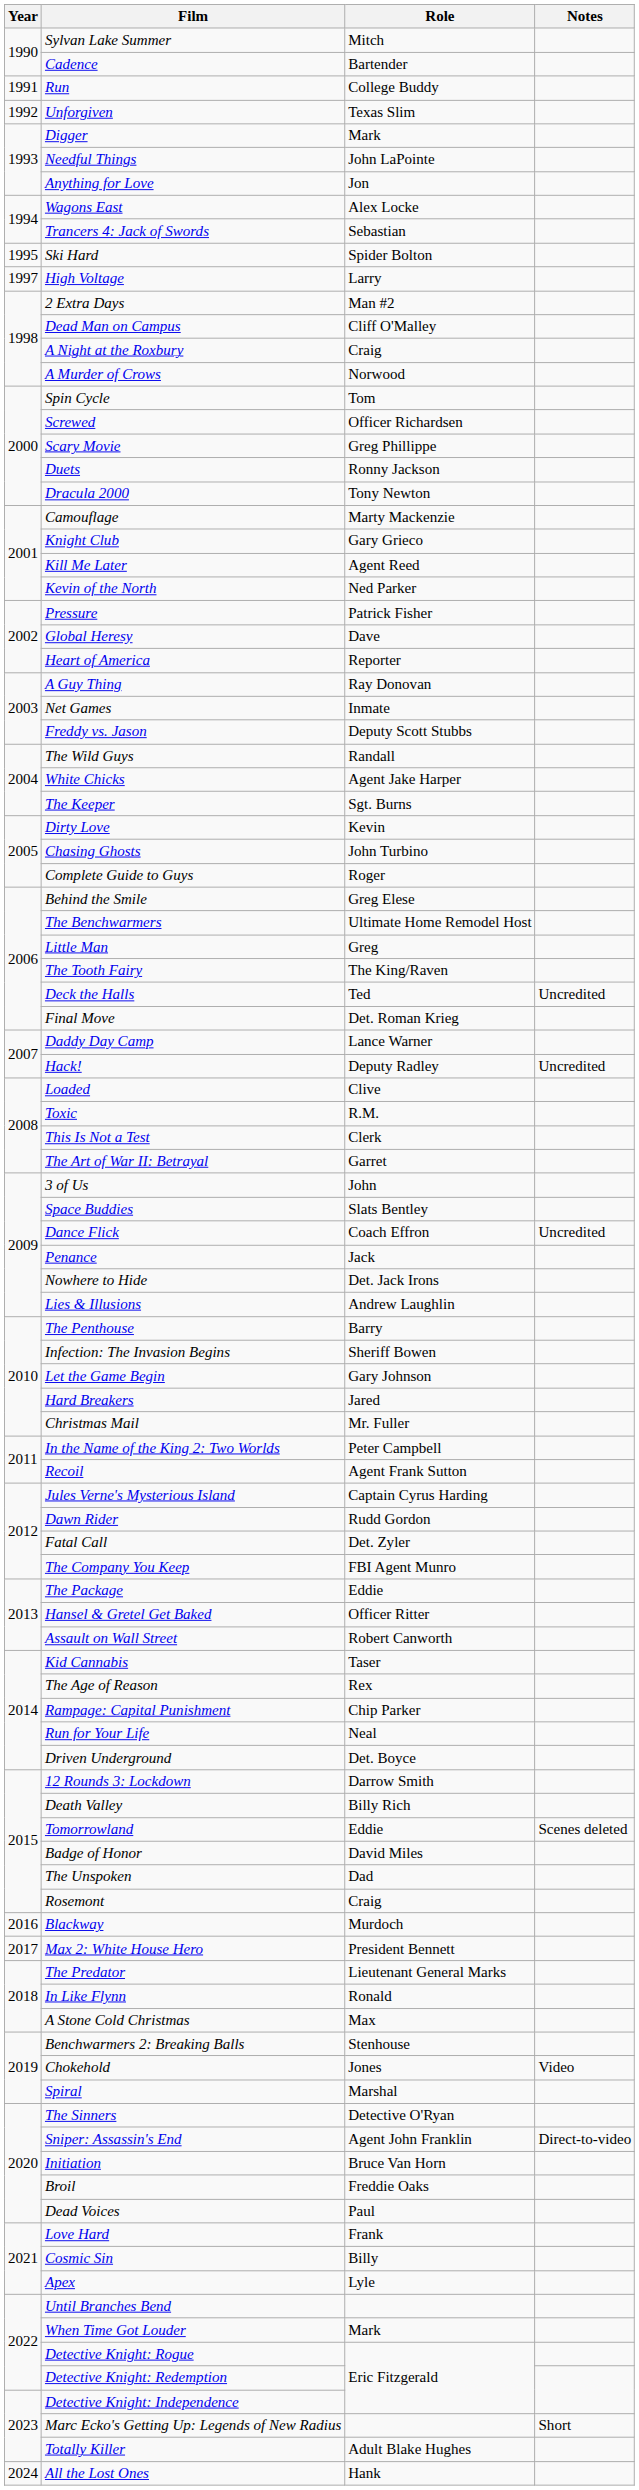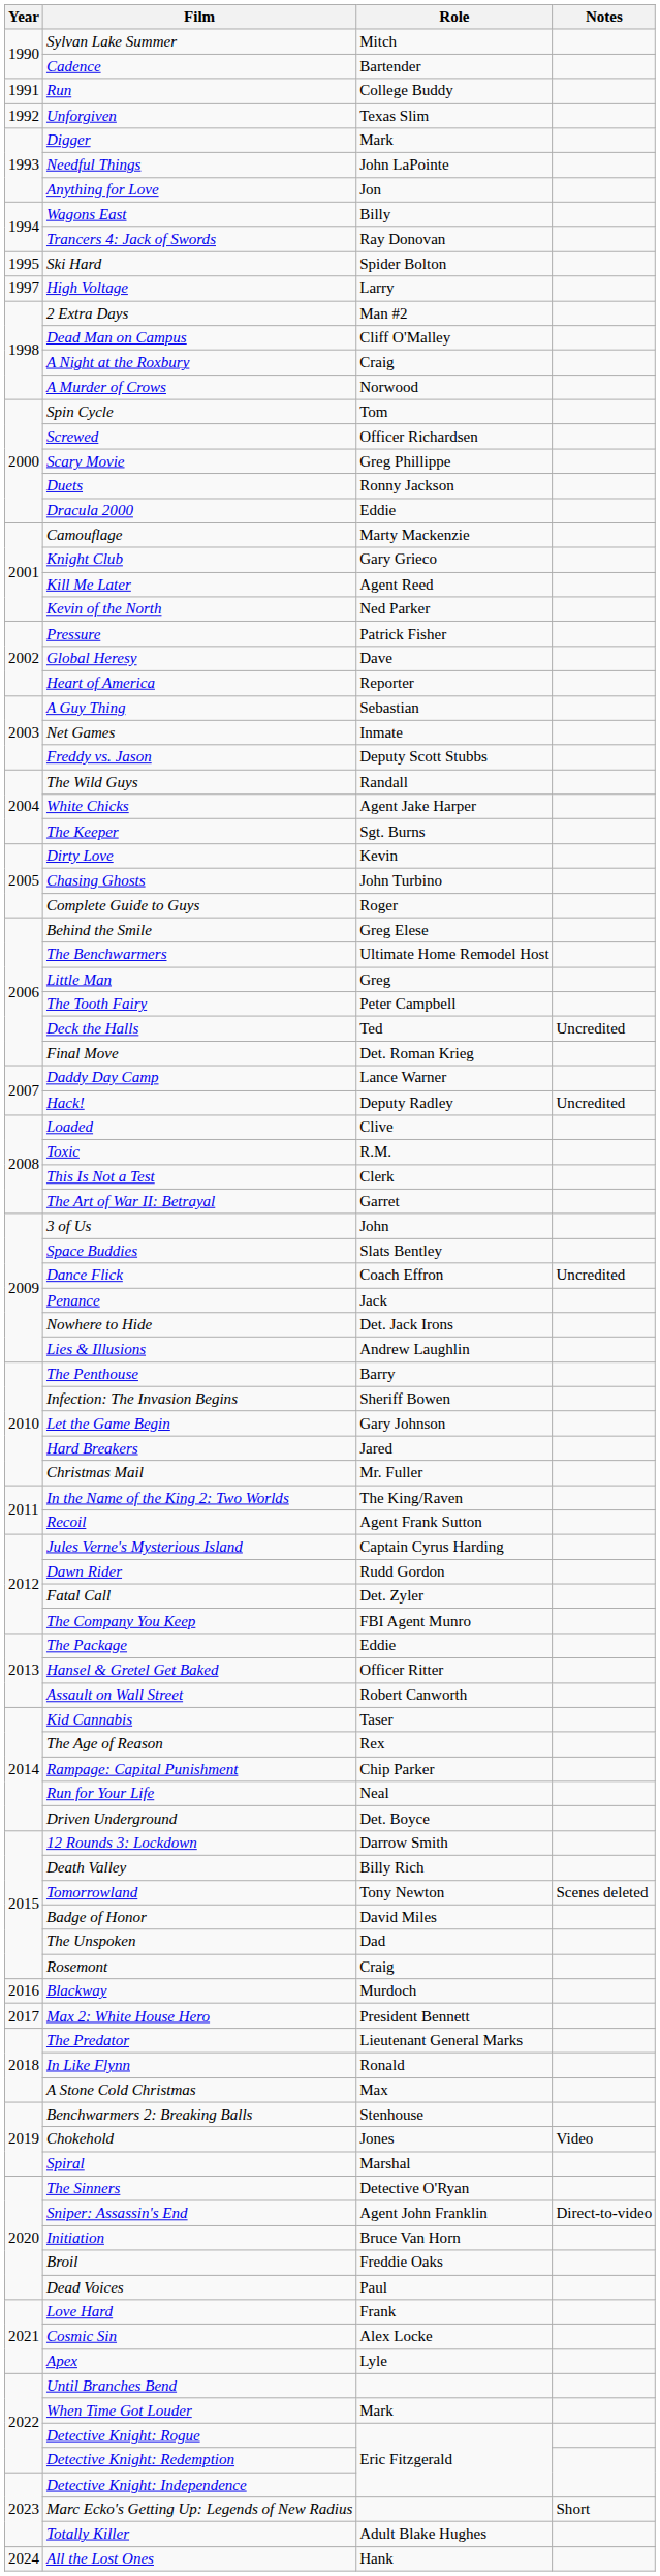 <table class="wikitable sortable">
 <tr>
 <th>Year</th>
 <th>Film</th>
 <th>Role</th>
 <th class="unsortable">Notes</th>
 </tr>
 <tr>
 <td rowspan=2>1990</td>
 <td><em>Sylvan Lake Summer</em></td>
 <td>Mitch</td>
 <td></td>
 </tr>
 <tr>
 <td><em><a href='#'>Cadence</a></em></td>
 <td>Bartender</td>
 <td></td>
 </tr>
 <tr>
 <td>1991</td>
 <td><em><a href='#'>Run</a></em></td>
 <td>College Buddy</td>
 <td></td>
 </tr>
 <tr>
 <td>1992</td>
 <td><em><a href='#'>Unforgiven</a></em></td>
 <td>Texas Slim</td>
 <td></td>
 </tr>
 <tr>
 <td rowspan=3>1993</td>
 <td><em><a href='#'>Digger</a></em></td>
 <td>Mark</td>
 <td></td>
 </tr>
 <tr>
 <td><em><a href='#'>Needful Things</a></em></td>
 <td>John LaPointe</td>
 <td></td>
 </tr>
 <tr>
 <td><em><a href='#'>Anything for Love</a></em></td>
 <td>Jon</td>
 <td></td>
 </tr>
 <tr>
 <td rowspan=2>1994</td>
 <td><em><a href='#'>Wagons East</a></em></td>
-<td>Alex Locke</td>
+<td>Billy</td>
 <td></td>
 </tr>
 <tr>
 <td><em><a href='#'>Trancers 4: Jack of Swords</a></em></td>
-<td>Sebastian</td>
+<td>Ray Donovan</td>
 <td></td>
 </tr>
 <tr>
 <td>1995</td>
 <td><em>Ski Hard</em></td>
 <td>Spider Bolton</td>
 <td></td>
 </tr>
 <tr>
 <td>1997</td>
 <td><em><a href='#'>High Voltage</a></em></td>
 <td>Larry</td>
 <td></td>
 </tr>
 <tr>
 <td rowspan=4>1998</td>
 <td><em>2 Extra Days</em></td>
 <td>Man #2</td>
 <td></td>
 </tr>
 <tr>
 <td><em><a href='#'>Dead Man on Campus</a></em></td>
 <td>Cliff O'Malley</td>
 <td></td>
 </tr>
 <tr>
 <td data-sort-value="Night at the Roxbury, A"><em><a href='#'>A Night at the Roxbury</a></em></td>
 <td>Craig</td>
 <td></td>
 </tr>
 <tr>
 <td data-sort-value="Murder of Crows, A"><em><a href='#'>A Murder of Crows</a></em></td>
 <td>Norwood</td>
 <td></td>
 </tr>
 <tr>
 <td rowspan=5>2000</td>
 <td><em>Spin Cycle</em></td>
 <td>Tom</td>
 <td></td>
 </tr>
 <tr>
 <td><em><a href='#'>Screwed</a></em></td>
 <td>Officer Richardsen</td>
 <td></td>
 </tr>
 <tr>
 <td><em><a href='#'>Scary Movie</a></em></td>
 <td>Greg Phillippe</td>
 <td></td>
 </tr>
 <tr>
 <td><em><a href='#'>Duets</a></em></td>
 <td>Ronny Jackson</td>
 <td></td>
 </tr>
 <tr>
 <td><em><a href='#'>Dracula 2000</a></em></td>
-<td>Tony Newton</td>
+<td>Eddie</td>
 <td></td>
 </tr>
 <tr>
 <td rowspan=4>2001</td>
 <td><em>Camouflage</em></td>
 <td>Marty Mackenzie</td>
 <td></td>
 </tr>
 <tr>
 <td><em><a href='#'>Knight Club</a></em></td>
 <td>Gary Grieco</td>
 <td></td>
 </tr>
 <tr>
 <td><em><a href='#'>Kill Me Later</a></em></td>
 <td>Agent Reed</td>
 <td></td>
 </tr>
 <tr>
 <td><em><a href='#'>Kevin of the North</a></em></td>
 <td>Ned Parker</td>
 <td></td>
 </tr>
 <tr>
 <td rowspan=3>2002</td>
 <td><em><a href='#'>Pressure</a></em></td>
 <td>Patrick Fisher</td>
 <td></td>
 </tr>
 <tr>
 <td><em><a href='#'>Global Heresy</a></em></td>
 <td>Dave</td>
 <td></td>
 </tr>
 <tr>
 <td><em><a href='#'>Heart of America</a></em></td>
 <td>Reporter</td>
 <td></td>
 </tr>
 <tr>
 <td rowspan=3>2003</td>
 <td data-sort-value="Guy Thing, A"><em><a href='#'>A Guy Thing</a></em></td>
-<td>Ray Donovan</td>
+<td>Sebastian</td>
 <td></td>
 </tr>
 <tr>
 <td><em>Net Games</em></td>
 <td>Inmate</td>
 <td></td>
 </tr>
 <tr>
 <td><em><a href='#'>Freddy vs. Jason</a></em></td>
 <td>Deputy Scott Stubbs</td>
 <td></td>
 </tr>
 <tr>
 <td rowspan=3>2004</td>
 <td data-sort-value="Wild Guys, The"><em>The Wild Guys</em></td>
 <td>Randall</td>
 <td></td>
 </tr>
 <tr>
 <td><em><a href='#'>White Chicks</a></em></td>
 <td>Agent Jake Harper</td>
 <td></td>
 </tr>
 <tr>
 <td data-sort-value="Keeper, The"><em><a href='#'>The Keeper</a></em></td>
 <td>Sgt. Burns</td>
 <td></td>
 </tr>
 <tr>
 <td rowspan=3>2005</td>
 <td><em><a href='#'>Dirty Love</a></em></td>
 <td>Kevin</td>
 <td></td>
 </tr>
 <tr>
 <td><em><a href='#'>Chasing Ghosts</a></em></td>
 <td>John Turbino</td>
 <td></td>
 </tr>
 <tr>
 <td><em>Complete Guide to Guys</em></td>
 <td>Roger</td>
 <td></td>
 </tr>
 <tr>
 <td rowspan=6>2006</td>
 <td><em>Behind the Smile</em></td>
 <td>Greg Elese</td>
 <td></td>
 </tr>
 <tr>
 <td data-sort-value="Benchwarmers, The"><em><a href='#'>The Benchwarmers</a></em></td>
 <td>Ultimate Home Remodel Host</td>
 <td></td>
 </tr>
 <tr>
 <td><em><a href='#'>Little Man</a></em></td>
 <td>Greg</td>
 <td></td>
 </tr>
 <tr>
 <td data-sort-value="Tooth Fairy, The"><em><a href='#'>The Tooth Fairy</a></em></td>
-<td>The King/Raven</td>
+<td>Peter Campbell</td>
 <td></td>
 </tr>
 <tr>
 <td><em><a href='#'>Deck the Halls</a></em></td>
 <td>Ted</td>
 <td>Uncredited</td>
 </tr>
 <tr>
 <td><em>Final Move</em></td>
 <td>Det. Roman Krieg</td>
 <td></td>
 </tr>
 <tr>
 <td rowspan=2>2007</td>
 <td><em><a href='#'>Daddy Day Camp</a></em></td>
 <td>Lance Warner</td>
 <td></td>
 </tr>
 <tr>
 <td><em><a href='#'>Hack!</a></em></td>
 <td>Deputy Radley</td>
 <td>Uncredited</td>
 </tr>
 <tr>
 <td rowspan=4>2008</td>
 <td><em><a href='#'>Loaded</a></em></td>
 <td>Clive</td>
 <td></td>
 </tr>
 <tr>
 <td><em><a href='#'>Toxic</a></em></td>
 <td>R.M.</td>
 <td></td>
 </tr>
 <tr>
 <td><em><a href='#'>This Is Not a Test</a></em></td>
 <td>Clerk</td>
 <td></td>
 </tr>
 <tr>
 <td data-sort-value="Art of War II: Betrayal, The"><em><a href='#'>The Art of War II: Betrayal</a></em></td>
 <td>Garret</td>
 <td></td>
 </tr>
 <tr>
 <td rowspan=6>2009</td>
 <td><em>3 of Us</em></td>
 <td>John</td>
 <td></td>
 </tr>
 <tr>
 <td><em><a href='#'>Space Buddies</a></em></td>
 <td>Slats Bentley</td>
 <td></td>
 </tr>
 <tr>
 <td><em><a href='#'>Dance Flick</a></em></td>
 <td>Coach Effron</td>
 <td>Uncredited</td>
 </tr>
 <tr>
 <td><em><a href='#'>Penance</a></em></td>
 <td>Jack</td>
 <td></td>
 </tr>
 <tr>
 <td><em>Nowhere to Hide</em></td>
 <td>Det. Jack Irons</td>
 <td></td>
 </tr>
 <tr>
 <td><em><a href='#'>Lies & Illusions</a></em></td>
 <td>Andrew Laughlin</td>
 <td></td>
 </tr>
 <tr>
 <td rowspan=5>2010</td>
 <td data-sort-value="Penthouse, The"><em><a href='#'>The Penthouse</a></em></td>
 <td>Barry</td>
 <td></td>
 </tr>
 <tr>
 <td><em>Infection: The Invasion Begins</em></td>
 <td>Sheriff Bowen</td>
 <td></td>
 </tr>
 <tr>
 <td><em><a href='#'>Let the Game Begin</a></em></td>
 <td>Gary Johnson</td>
 <td></td>
 </tr>
 <tr>
 <td><em><a href='#'>Hard Breakers</a></em></td>
 <td>Jared</td>
 <td></td>
 </tr>
 <tr>
 <td><em>Christmas Mail</em></td>
 <td>Mr. Fuller</td>
 <td></td>
 </tr>
 <tr>
 <td rowspan=2>2011</td>
 <td><em><a href='#'>In the Name of the King 2: Two Worlds</a></em></td>
-<td>Peter Campbell</td>
+<td>The King/Raven</td>
 <td></td>
 </tr>
 <tr>
 <td><em><a href='#'>Recoil</a></em></td>
 <td>Agent Frank Sutton</td>
 <td></td>
 </tr>
 <tr>
 <td rowspan=4>2012</td>
 <td><em><a href='#'>Jules Verne's Mysterious Island</a></em></td>
 <td>Captain Cyrus Harding</td>
 <td></td>
 </tr>
 <tr>
 <td><em><a href='#'>Dawn Rider</a></em></td>
 <td>Rudd Gordon</td>
 <td></td>
 </tr>
 <tr>
 <td><em>Fatal Call</em></td>
 <td>Det. Zyler</td>
 <td></td>
 </tr>
 <tr>
 <td data-sort-value="Company You Keep, The"><em><a href='#'>The Company You Keep</a></em></td>
 <td>FBI Agent Munro</td>
 <td></td>
 </tr>
 <tr>
 <td rowspan=3>2013</td>
 <td data-sort-value="Package, The"><em><a href='#'>The Package</a></em></td>
 <td>Eddie</td>
 <td></td>
 </tr>
 <tr>
 <td><em><a href='#'>Hansel & Gretel Get Baked</a></em></td>
 <td>Officer Ritter</td>
 <td></td>
 </tr>
 <tr>
 <td><em><a href='#'>Assault on Wall Street</a></em></td>
 <td>Robert Canworth</td>
 <td></td>
 </tr>
 <tr>
 <td rowspan=5>2014</td>
 <td><em><a href='#'>Kid Cannabis</a></em></td>
 <td>Taser</td>
 <td></td>
 </tr>
 <tr>
 <td data-sort-value="Age of Reason, The"><em>The Age of Reason</em></td>
 <td>Rex</td>
 <td></td>
 </tr>
 <tr>
 <td><em><a href='#'>Rampage: Capital Punishment</a></em></td>
 <td>Chip Parker</td>
 <td></td>
 </tr>
 <tr>
 <td><em><a href='#'>Run for Your Life</a></em></td>
 <td>Neal</td>
 <td></td>
 </tr>
 <tr>
 <td><em>Driven Underground</em></td>
 <td>Det. Boyce</td>
 <td></td>
 </tr>
 <tr>
 <td rowspan=6>2015</td>
 <td><em><a href='#'>12 Rounds 3: Lockdown</a></em></td>
 <td>Darrow Smith</td>
 <td></td>
 </tr>
 <tr>
 <td><em>Death Valley</em></td>
 <td>Billy Rich</td>
 <td></td>
 </tr>
 <tr>
 <td><em><a href='#'>Tomorrowland</a></em></td>
-<td>Eddie</td>
+<td>Tony Newton</td>
 <td>Scenes deleted</td>
 </tr>
 <tr>
 <td><em>Badge of Honor</em></td>
 <td>David Miles</td>
 <td></td>
 </tr>
 <tr>
 <td data-sort-value="Unspoken, The"><em>The Unspoken</em></td>
 <td>Dad</td>
 <td></td>
 </tr>
 <tr>
 <td><em>Rosemont</em></td>
 <td>Craig</td>
 <td></td>
 </tr>
 <tr>
 <td>2016</td>
 <td><em><a href='#'>Blackway</a></em></td>
 <td>Murdoch</td>
 <td></td>
 </tr>
 <tr>
 <td>2017</td>
 <td><em><a href='#'>Max 2: White House Hero</a></em></td>
 <td>President Bennett</td>
 <td></td>
 </tr>
 <tr>
 <td rowspan=3>2018</td>
 <td data-sort-value="Predator, The"><em><a href='#'>The Predator</a></em></td>
 <td>Lieutenant General Marks</td>
 <td></td>
 </tr>
 <tr>
 <td><em><a href='#'>In Like Flynn</a></em></td>
 <td>Ronald</td>
 <td></td>
 </tr>
 <tr>
 <td data-sort-value="Stone Cold Christmas, A"><em>A Stone Cold Christmas</em></td>
 <td>Max</td>
 <td></td>
 </tr>
 <tr>
 <td rowspan=3>2019</td>
 <td><em>Benchwarmers 2: Breaking Balls</em></td>
 <td>Stenhouse</td>
 <td></td>
 </tr>
 <tr>
 <td><em>Chokehold</em></td>
 <td>Jones</td>
 <td>Video</td>
 </tr>
 <tr>
 <td><em><a href='#'>Spiral</a></em></td>
 <td>Marshal</td>
 <td></td>
 </tr>
 <tr>
 <td rowspan=5>2020</td>
 <td data-sort-value="Sinners, The"><em><a href='#'>The Sinners</a></em></td>
 <td>Detective O'Ryan</td>
 <td></td>
 </tr>
 <tr>
 <td><em><a href='#'>Sniper: Assassin's End</a></em></td>
 <td>Agent John Franklin</td>
 <td>Direct-to-video</td>
 </tr>
 <tr>
 <td><em><a href='#'>Initiation</a></em></td>
 <td>Bruce Van Horn</td>
 <td></td>
 </tr>
 <tr>
 <td><em>Broil</em></td>
 <td>Freddie Oaks</td>
 <td></td>
 </tr>
 <tr>
 <td><em>Dead Voices</em></td>
 <td>Paul</td>
 <td></td>
 </tr>
 <tr>
 <td rowspan="3">2021</td>
 <td><em><a href='#'>Love Hard</a></em></td>
 <td>Frank</td>
 <td></td>
 </tr>
 <tr>
 <td><em><a href='#'>Cosmic Sin</a></em></td>
-<td>Billy</td>
+<td>Alex Locke</td>
 <td></td>
 </tr>
 <tr>
 <td><em><a href='#'>Apex</a></em></td>
 <td>Lyle</td>
 <td></td>
 </tr>
 <tr Margoux 2022 film. William>
 <td rowspan="4">2022</td>
 <td><em><a href='#'>Until Branches Bend</a></em></td>
 <td></td>
 <td></td>
 </tr>
 <tr>
 <td><em><a href='#'>When Time Got Louder</a></em></td>
 <td>Mark</td>
 <td></td>
 </tr>
 <tr>
 <td><em><a href='#'>Detective Knight: Rogue</a></em></td>
 <td rowspan="3">Eric Fitzgerald</td>
 <td></td>
 </tr>
 <tr>
 <td><em><a href='#'>Detective Knight: Redemption</a></em> </td>
 </tr>
 <tr>
 <td rowspan=3>2023</td>
 <td><em><a href='#'>Detective Knight: Independence</a></em> </td>
 </tr>
 <tr>
 <td><em>Marc Ecko's Getting Up: Legends of New Radius</em></td>
 <td></td>
 <td>Short</td>
 </tr>
 <tr>
 <td><em><a href='#'>Totally Killer</a></em></td>
 <td>Adult Blake Hughes</td>
 <td></td>
 </tr>
 <tr>
 <td>2024</td>
 <td><em><a href='#'>All the Lost Ones</a></em></td>
 <td>Hank</td>
 <td></td>
 </tr>
 </table>
